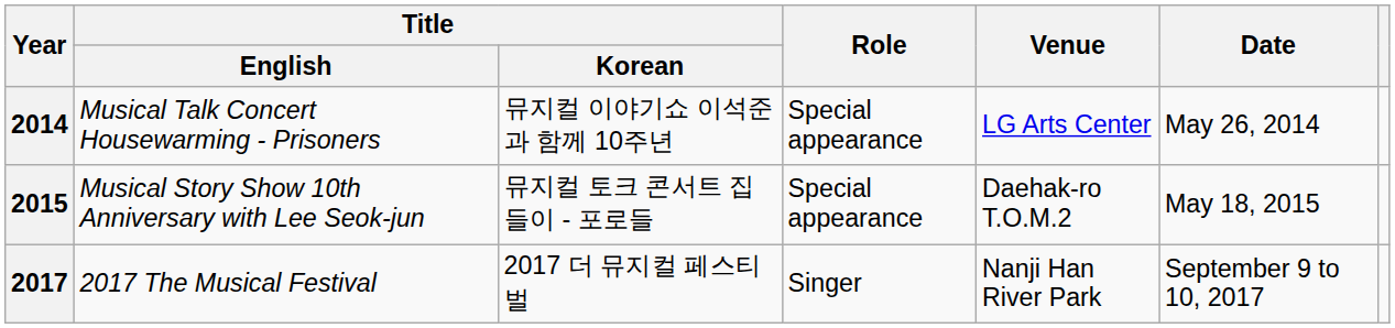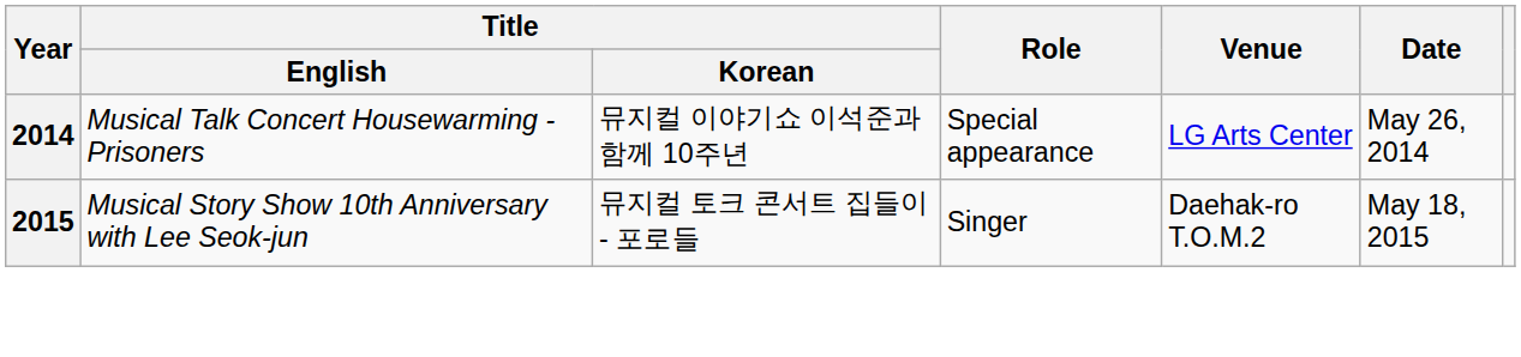 <table class="wikitable plainrowheaders sortable" style="text-align:left; font-size:100%">
 <tr>
 <th rowspan="2" scope="col">Year</th>
 <th colspan="2" scope="col">Title</th>
 <th rowspan="2" scope="col">Role</th>
 <th rowspan="2" scope="col">Venue</th>
 <th rowspan="2" scope="col">Date</th>
 <th rowspan="2" scope="col" class="unsortable"></th>
 </tr>
 <tr>
 <th>English</th>
 <th>Korean</th>
 </tr>
 <tr>
 <th scope="row">2014</th>
 <td><em>Musical Talk Concert Housewarming - Prisoners</em></td>
 <td>뮤지컬 이야기쇼 이석준과 함께 10주년</td>
 <td>Special appearance</td>
 <td><a href='#'>LG Arts Center</a></td>
 <td>May 26, 2014</td>
 <td></td>
 </tr>
 <tr>
 <th scope="row">2015</th>
 <td><em>Musical Story Show 10th Anniversary with Lee Seok-jun</em></td>
 <td>뮤지컬 토크 콘서트 집들이 - 포로들</td>
-<td>Special appearance</td>
+<td>Singer</td>
 <td>Daehak-ro T.O.M.2</td>
 <td>May 18, 2015</td>
 <td></td>
 </tr>
-<tr>
-<th scope="row">2017</th>
-<td><em>2017 The Musical Festival</em></td>
-<td>2017 더 뮤지컬 페스티벌</td>
-<td>Singer</td>
-<td>Nanji Han River Park</td>
-<td>September 9 to 10, 2017</td>
-<td></td>
-</tr>
 </table>
